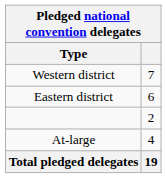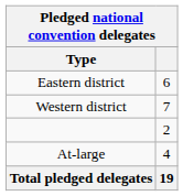 <table class="wikitable sortable" style="font-size:90%;text-align:center;float:right;padding:5px;">
 <tr>
 <th colspan="2">Pledged <a href='#'>national<br>convention</a> delegates</th>
 </tr>
 <tr>
 <th>Type</th>
 <th></th>
 </tr>
 <tr>
+<td>Eastern district</td>
+<td>6</td>
+</tr>
+<tr>
 <td>Western district</td>
 <td>7</td>
-</tr>
-<tr>
-<td>Eastern district</td>
-<td>6</td>
 </tr>
 <tr>
 <td></td>
 <td>2</td>
 </tr>
 <tr>
 <td>At-large</td>
 <td>4</td>
 </tr>
 <tr>
 <th>Total pledged delegates</th>
 <th>19</th>
 </tr>
 </table>
